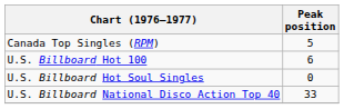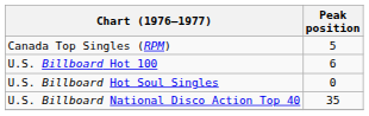 <table class="wikitable sortable">
 <tr>
 <th>Chart (1976–1977)</th>
 <th>Peak<br>position</th>
 </tr>
 <tr>
 <td>Canada Top Singles (<em><a href='#'>RPM</a></em>)</td>
 <td align="center">5</td>
 </tr>
 <tr>
 <td>U.S. <a href='#'><em>Billboard</em> Hot 100</a></td>
 <td align="center">6</td>
 </tr>
 <tr>
 <td>U.S. <em>Billboard</em> <a href='#'>Hot Soul Singles</a></td>
 <td align="center">0</td>
 </tr>
 <tr>
 <td>U.S. <em>Billboard</em> <a href='#'>National Disco Action Top 40</a></td>
-<td align="center">33</td>
+<td align="center">35</td>
 </tr>
 <tr>
 </tr>
 </table>
